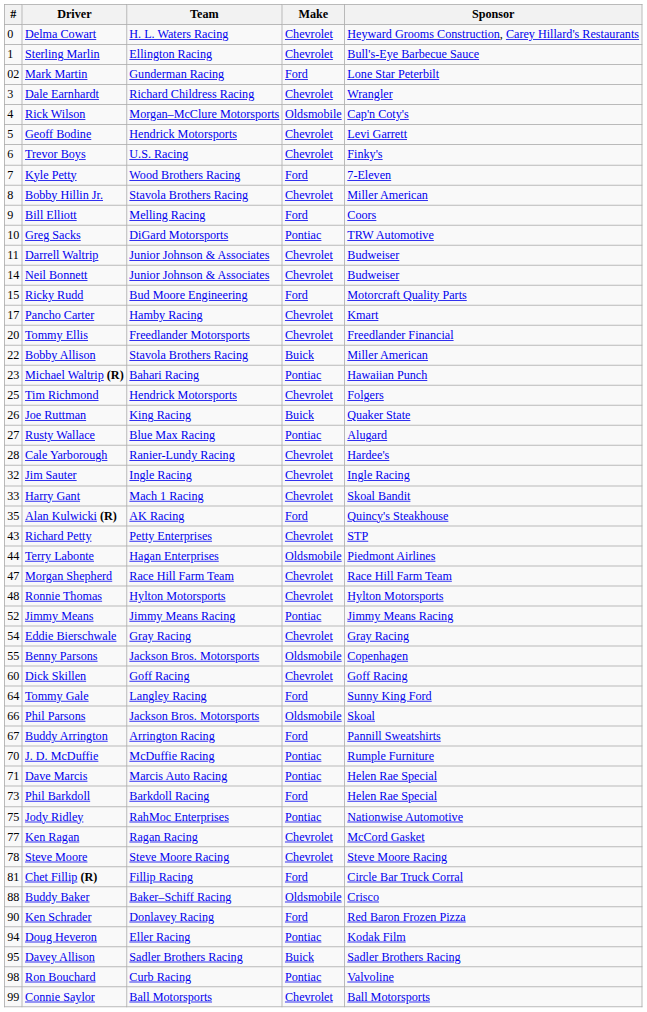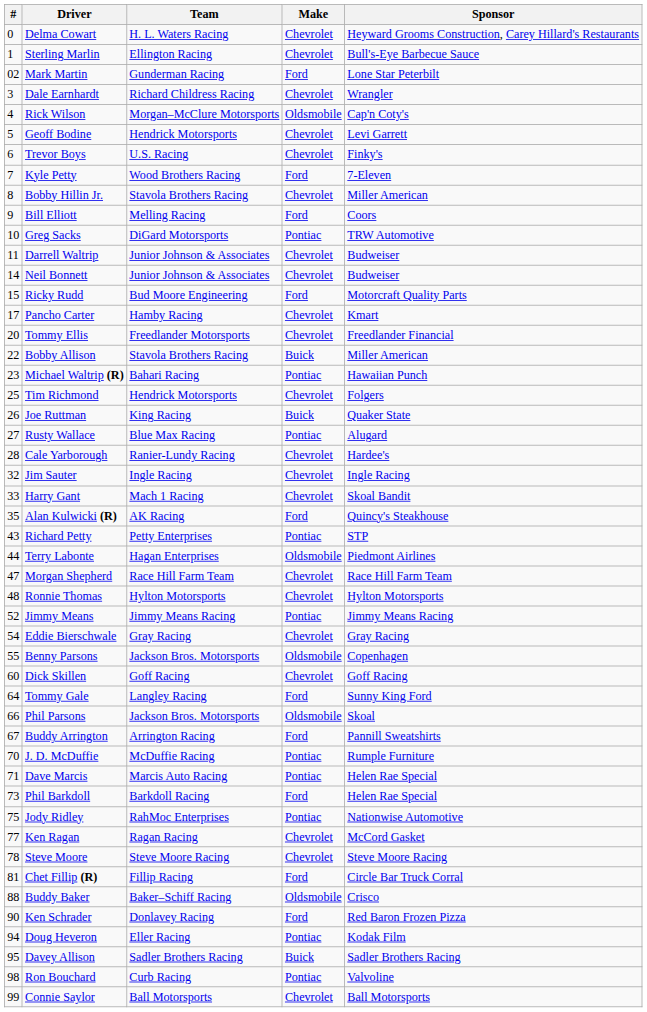 <table class="wikitable" style="font-size:95%">
 <tr>
 <th>#</th>
 <th>Driver</th>
 <th>Team</th>
 <th>Make</th>
 <th>Sponsor</th>
 </tr>
 <tr>
 <td>0</td>
 <td><a href='#'>Delma Cowart</a></td>
 <td><a href='#'>H. L. Waters Racing</a></td>
 <td><a href='#'>Chevrolet</a></td>
 <td><a href='#'>Heyward Grooms Construction</a>, <a href='#'>Carey Hillard's Restaurants</a></td>
 </tr>
 <tr>
 <td>1</td>
 <td><a href='#'>Sterling Marlin</a></td>
 <td><a href='#'>Ellington Racing</a></td>
 <td><a href='#'>Chevrolet</a></td>
 <td><a href='#'>Bull's-Eye Barbecue Sauce</a></td>
 </tr>
 <tr>
 <td>02</td>
 <td><a href='#'>Mark Martin</a></td>
 <td><a href='#'>Gunderman Racing</a></td>
 <td><a href='#'>Ford</a></td>
 <td><a href='#'>Lone Star Peterbilt</a></td>
 </tr>
 <tr>
 <td>3</td>
 <td><a href='#'>Dale Earnhardt</a></td>
 <td><a href='#'>Richard Childress Racing</a></td>
 <td><a href='#'>Chevrolet</a></td>
 <td><a href='#'>Wrangler</a></td>
 </tr>
 <tr>
 <td>4</td>
 <td><a href='#'>Rick Wilson</a></td>
 <td><a href='#'>Morgan–McClure Motorsports</a></td>
 <td><a href='#'>Oldsmobile</a></td>
 <td><a href='#'>Cap'n Coty's</a></td>
 </tr>
 <tr>
 <td>5</td>
 <td><a href='#'>Geoff Bodine</a></td>
 <td><a href='#'>Hendrick Motorsports</a></td>
 <td><a href='#'>Chevrolet</a></td>
 <td><a href='#'>Levi Garrett</a></td>
 </tr>
 <tr>
 <td>6</td>
 <td><a href='#'>Trevor Boys</a></td>
 <td><a href='#'>U.S. Racing</a></td>
 <td><a href='#'>Chevrolet</a></td>
 <td><a href='#'>Finky's</a></td>
 </tr>
 <tr>
 <td>7</td>
 <td><a href='#'>Kyle Petty</a></td>
 <td><a href='#'>Wood Brothers Racing</a></td>
 <td><a href='#'>Ford</a></td>
 <td><a href='#'>7-Eleven</a></td>
 </tr>
 <tr>
 <td>8</td>
 <td><a href='#'>Bobby Hillin Jr.</a></td>
 <td><a href='#'>Stavola Brothers Racing</a></td>
 <td><a href='#'>Chevrolet</a></td>
 <td><a href='#'>Miller American</a></td>
 </tr>
 <tr>
 <td>9</td>
 <td><a href='#'>Bill Elliott</a></td>
 <td><a href='#'>Melling Racing</a></td>
 <td><a href='#'>Ford</a></td>
 <td><a href='#'>Coors</a></td>
 </tr>
 <tr>
 <td>10</td>
 <td><a href='#'>Greg Sacks</a></td>
 <td><a href='#'>DiGard Motorsports</a></td>
 <td><a href='#'>Pontiac</a></td>
 <td><a href='#'>TRW Automotive</a></td>
 </tr>
 <tr>
 <td>11</td>
 <td><a href='#'>Darrell Waltrip</a></td>
 <td><a href='#'>Junior Johnson & Associates</a></td>
 <td><a href='#'>Chevrolet</a></td>
 <td><a href='#'>Budweiser</a></td>
 </tr>
 <tr>
 <td>14</td>
 <td><a href='#'>Neil Bonnett</a></td>
 <td><a href='#'>Junior Johnson & Associates</a></td>
 <td><a href='#'>Chevrolet</a></td>
 <td><a href='#'>Budweiser</a></td>
 </tr>
 <tr>
 <td>15</td>
 <td><a href='#'>Ricky Rudd</a></td>
 <td><a href='#'>Bud Moore Engineering</a></td>
 <td><a href='#'>Ford</a></td>
 <td><a href='#'>Motorcraft Quality Parts</a></td>
 </tr>
 <tr>
 <td>17</td>
 <td><a href='#'>Pancho Carter</a></td>
 <td><a href='#'>Hamby Racing</a></td>
 <td><a href='#'>Chevrolet</a></td>
 <td><a href='#'>Kmart</a></td>
 </tr>
 <tr>
 <td>20</td>
 <td><a href='#'>Tommy Ellis</a></td>
 <td><a href='#'>Freedlander Motorsports</a></td>
 <td><a href='#'>Chevrolet</a></td>
 <td><a href='#'>Freedlander Financial</a></td>
 </tr>
 <tr>
 <td>22</td>
 <td><a href='#'>Bobby Allison</a></td>
 <td><a href='#'>Stavola Brothers Racing</a></td>
 <td><a href='#'>Buick</a></td>
 <td><a href='#'>Miller American</a></td>
 </tr>
 <tr>
 <td>23</td>
 <td><a href='#'>Michael Waltrip</a> <strong>(R)</strong></td>
 <td><a href='#'>Bahari Racing</a></td>
 <td><a href='#'>Pontiac</a></td>
 <td><a href='#'>Hawaiian Punch</a></td>
 </tr>
 <tr>
 <td>25</td>
 <td><a href='#'>Tim Richmond</a></td>
 <td><a href='#'>Hendrick Motorsports</a></td>
 <td><a href='#'>Chevrolet</a></td>
 <td><a href='#'>Folgers</a></td>
 </tr>
 <tr>
 <td>26</td>
 <td><a href='#'>Joe Ruttman</a></td>
 <td><a href='#'>King Racing</a></td>
 <td><a href='#'>Buick</a></td>
 <td><a href='#'>Quaker State</a></td>
 </tr>
 <tr>
 <td>27</td>
 <td><a href='#'>Rusty Wallace</a></td>
 <td><a href='#'>Blue Max Racing</a></td>
 <td><a href='#'>Pontiac</a></td>
 <td><a href='#'>Alugard</a></td>
 </tr>
 <tr>
 <td>28</td>
 <td><a href='#'>Cale Yarborough</a></td>
 <td><a href='#'>Ranier-Lundy Racing</a></td>
 <td><a href='#'>Chevrolet</a></td>
 <td><a href='#'>Hardee's</a></td>
 </tr>
 <tr>
 <td>32</td>
 <td><a href='#'>Jim Sauter</a></td>
 <td><a href='#'>Ingle Racing</a></td>
 <td><a href='#'>Chevrolet</a></td>
 <td><a href='#'>Ingle Racing</a></td>
 </tr>
 <tr>
 <td>33</td>
 <td><a href='#'>Harry Gant</a></td>
 <td><a href='#'>Mach 1 Racing</a></td>
 <td><a href='#'>Chevrolet</a></td>
 <td><a href='#'>Skoal Bandit</a></td>
 </tr>
 <tr>
 <td>35</td>
 <td><a href='#'>Alan Kulwicki</a> <strong>(R)</strong></td>
 <td><a href='#'>AK Racing</a></td>
 <td><a href='#'>Ford</a></td>
 <td><a href='#'>Quincy's Steakhouse</a></td>
 </tr>
 <tr>
 <td>43</td>
 <td><a href='#'>Richard Petty</a></td>
 <td><a href='#'>Petty Enterprises</a></td>
-<td><a href='#'>Chevrolet</a></td>
+<td><a href='#'>Pontiac</a></td>
 <td><a href='#'>STP</a></td>
 </tr>
 <tr>
 <td>44</td>
 <td><a href='#'>Terry Labonte</a></td>
 <td><a href='#'>Hagan Enterprises</a></td>
 <td><a href='#'>Oldsmobile</a></td>
 <td><a href='#'>Piedmont Airlines</a></td>
 </tr>
 <tr>
 <td>47</td>
 <td><a href='#'>Morgan Shepherd</a></td>
 <td><a href='#'>Race Hill Farm Team</a></td>
 <td><a href='#'>Chevrolet</a></td>
 <td><a href='#'>Race Hill Farm Team</a></td>
 </tr>
 <tr>
 <td>48</td>
 <td><a href='#'>Ronnie Thomas</a></td>
 <td><a href='#'>Hylton Motorsports</a></td>
 <td><a href='#'>Chevrolet</a></td>
 <td><a href='#'>Hylton Motorsports</a></td>
 </tr>
 <tr>
 <td>52</td>
 <td><a href='#'>Jimmy Means</a></td>
 <td><a href='#'>Jimmy Means Racing</a></td>
 <td><a href='#'>Pontiac</a></td>
 <td><a href='#'>Jimmy Means Racing</a></td>
 </tr>
 <tr>
 <td>54</td>
 <td><a href='#'>Eddie Bierschwale</a></td>
 <td><a href='#'>Gray Racing</a></td>
 <td><a href='#'>Chevrolet</a></td>
 <td><a href='#'>Gray Racing</a></td>
 </tr>
 <tr>
 <td>55</td>
 <td><a href='#'>Benny Parsons</a></td>
 <td><a href='#'>Jackson Bros. Motorsports</a></td>
 <td><a href='#'>Oldsmobile</a></td>
 <td><a href='#'>Copenhagen</a></td>
 </tr>
 <tr>
 <td>60</td>
 <td><a href='#'>Dick Skillen</a></td>
 <td><a href='#'>Goff Racing</a></td>
 <td><a href='#'>Chevrolet</a></td>
 <td><a href='#'>Goff Racing</a></td>
 </tr>
 <tr>
 <td>64</td>
 <td><a href='#'>Tommy Gale</a></td>
 <td><a href='#'>Langley Racing</a></td>
 <td><a href='#'>Ford</a></td>
 <td><a href='#'>Sunny King Ford</a></td>
 </tr>
 <tr>
 <td>66</td>
 <td><a href='#'>Phil Parsons</a></td>
 <td><a href='#'>Jackson Bros. Motorsports</a></td>
 <td><a href='#'>Oldsmobile</a></td>
 <td><a href='#'>Skoal</a></td>
 </tr>
 <tr>
 <td>67</td>
 <td><a href='#'>Buddy Arrington</a></td>
 <td><a href='#'>Arrington Racing</a></td>
 <td><a href='#'>Ford</a></td>
 <td><a href='#'>Pannill Sweatshirts</a></td>
 </tr>
 <tr>
 <td>70</td>
 <td><a href='#'>J. D. McDuffie</a></td>
 <td><a href='#'>McDuffie Racing</a></td>
 <td><a href='#'>Pontiac</a></td>
 <td><a href='#'>Rumple Furniture</a></td>
 </tr>
 <tr>
 <td>71</td>
 <td><a href='#'>Dave Marcis</a></td>
 <td><a href='#'>Marcis Auto Racing</a></td>
 <td><a href='#'>Pontiac</a></td>
 <td><a href='#'>Helen Rae Special</a></td>
 </tr>
 <tr>
 <td>73</td>
 <td><a href='#'>Phil Barkdoll</a></td>
 <td><a href='#'>Barkdoll Racing</a></td>
 <td><a href='#'>Ford</a></td>
 <td><a href='#'>Helen Rae Special</a></td>
 </tr>
 <tr>
 <td>75</td>
 <td><a href='#'>Jody Ridley</a></td>
 <td><a href='#'>RahMoc Enterprises</a></td>
 <td><a href='#'>Pontiac</a></td>
 <td><a href='#'>Nationwise Automotive</a></td>
 </tr>
 <tr>
 <td>77</td>
 <td><a href='#'>Ken Ragan</a></td>
 <td><a href='#'>Ragan Racing</a></td>
 <td><a href='#'>Chevrolet</a></td>
 <td><a href='#'>McCord Gasket</a></td>
 </tr>
 <tr>
 <td>78</td>
 <td><a href='#'>Steve Moore</a></td>
 <td><a href='#'>Steve Moore Racing</a></td>
 <td><a href='#'>Chevrolet</a></td>
 <td><a href='#'>Steve Moore Racing</a></td>
 </tr>
 <tr>
 <td>81</td>
 <td><a href='#'>Chet Fillip</a> <strong>(R)</strong></td>
 <td><a href='#'>Fillip Racing</a></td>
 <td><a href='#'>Ford</a></td>
 <td><a href='#'>Circle Bar Truck Corral</a></td>
 </tr>
 <tr>
 <td>88</td>
 <td><a href='#'>Buddy Baker</a></td>
 <td><a href='#'>Baker–Schiff Racing</a></td>
 <td><a href='#'>Oldsmobile</a></td>
 <td><a href='#'>Crisco</a></td>
 </tr>
 <tr>
 <td>90</td>
 <td><a href='#'>Ken Schrader</a></td>
 <td><a href='#'>Donlavey Racing</a></td>
 <td><a href='#'>Ford</a></td>
 <td><a href='#'>Red Baron Frozen Pizza</a></td>
 </tr>
 <tr>
 <td>94</td>
 <td><a href='#'>Doug Heveron</a></td>
 <td><a href='#'>Eller Racing</a></td>
 <td><a href='#'>Pontiac</a></td>
 <td><a href='#'>Kodak Film</a></td>
 </tr>
 <tr>
 <td>95</td>
 <td><a href='#'>Davey Allison</a></td>
 <td><a href='#'>Sadler Brothers Racing</a></td>
 <td><a href='#'>Buick</a></td>
 <td><a href='#'>Sadler Brothers Racing</a></td>
 </tr>
 <tr>
 <td>98</td>
 <td><a href='#'>Ron Bouchard</a></td>
 <td><a href='#'>Curb Racing</a></td>
 <td><a href='#'>Pontiac</a></td>
 <td><a href='#'>Valvoline</a></td>
 </tr>
 <tr>
 <td>99</td>
 <td><a href='#'>Connie Saylor</a></td>
 <td><a href='#'>Ball Motorsports</a></td>
 <td><a href='#'>Chevrolet</a></td>
 <td><a href='#'>Ball Motorsports</a></td>
 </tr>
 </table>
